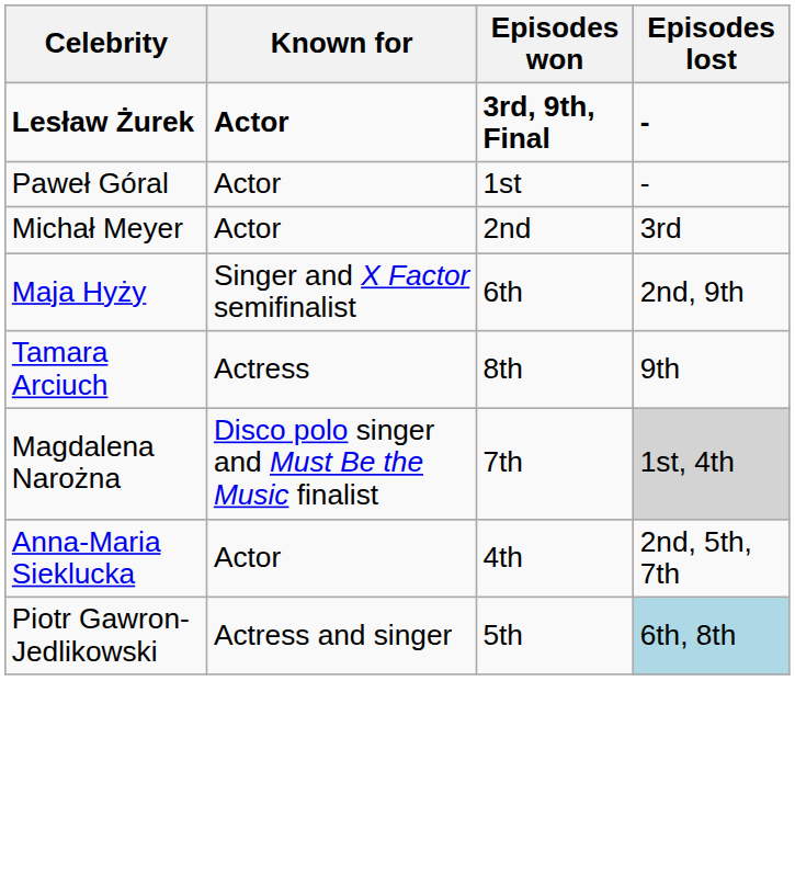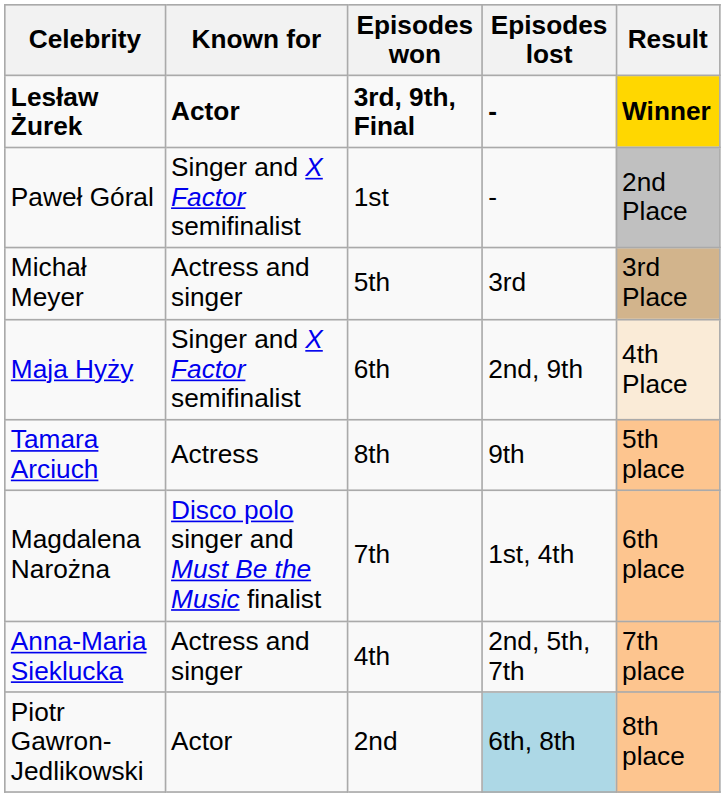 <table class="wikitable" style="width:70%;">
 <tr>
 <th>Celebrity</th>
 <th>Known for</th>
 <th>Episodes won</th>
 <th>Episodes lost</th>
+<th>Result</th>
 </tr>
 <tr>
 <td><strong>Lesław Żurek</strong></td>
 <td><strong>Actor</strong></td>
 <td><strong>3rd, 9th, Final</strong></td>
 <td><strong>-</strong></td>
+<td bgcolor="gold"><strong>Winner</strong></td>
 </tr>
 <tr>
 <td>Paweł Góral</td>
-<td>Actor</td>
+<td>Singer and <em><a href='#'>X Factor</a></em> semifinalist</td>
 <td>1st</td>
 <td>-</td>
+<td bgcolor="silver">2nd Place</td>
 </tr>
 <tr>
 <td>Michał Meyer</td>
-<td>Actor</td>
-<td>2nd</td>
+<td>Actress and singer</td>
+<td>5th</td>
 <td>3rd</td>
+<td bgcolor="tan">3rd Place</td>
 </tr>
 <tr>
 <td><a href='#'>Maja Hyży</a></td>
 <td>Singer and <em><a href='#'>X Factor</a></em> semifinalist</td>
 <td>6th</td>
 <td>2nd, 9th</td>
+<td bgcolor="antiquewhite">4th Place</td>
 </tr>
 <tr>
 <td><a href='#'>Tamara Arciuch</a></td>
 <td>Actress</td>
 <td>8th</td>
 <td>9th</td>
+<td style="background:#fdc58f;">5th place</td>
 </tr>
 <tr>
 <td>Magdalena Narożna</td>
 <td><a href='#'>Disco polo</a> singer and <em><a href='#'>Must Be the Music</a></em> finalist</td>
 <td>7th</td>
-<td style="background: lightgrey;">1st, 4th</td>
+<td>1st, 4th</td>
+<td style="background:#fdc58f;">6th place</td>
 </tr>
 <tr>
 <td><a href='#'>Anna-Maria Sieklucka</a></td>
-<td>Actor</td>
+<td>Actress and singer</td>
 <td>4th</td>
 <td>2nd, 5th, 7th</td>
+<td style="background:#fdc58f;">7th place</td>
 </tr>
 <tr>
 <td>Piotr Gawron-Jedlikowski</td>
-<td>Actress and singer</td>
-<td>5th</td>
+<td>Actor</td>
+<td>2nd</td>
 <td style="background: lightblue;">6th, 8th</td>
+<td style="background:#fdc58f;">8th place</td>
 </tr>
 </table>
